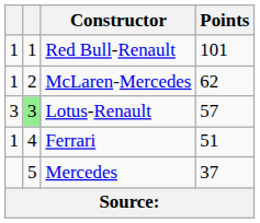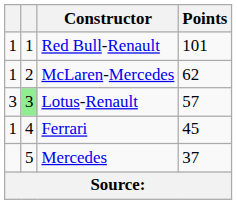 <table class="wikitable" style="font-size: 85%;">
 <tr>
 <th></th>
 <th></th>
 <th>Constructor</th>
 <th>Points</th>
 </tr>
 <tr>
 <td align="left"> 1</td>
 <td align="center">1</td>
 <td> <a href='#'>Red Bull</a>-<a href='#'>Renault</a></td>
 <td align="left">101</td>
 </tr>
 <tr>
 <td align="left"> 1</td>
 <td align="center">2</td>
 <td> <a href='#'>McLaren</a>-<a href='#'>Mercedes</a></td>
 <td align="left">62</td>
 </tr>
 <tr>
 <td align="left"> 3</td>
 <td align="center" style="background: lightgreen;">3</td>
 <td> <a href='#'>Lotus</a>-<a href='#'>Renault</a></td>
 <td align="left">57</td>
 </tr>
 <tr>
 <td align="left"> 1</td>
 <td align="center">4</td>
 <td> <a href='#'>Ferrari</a></td>
-<td align="left">51</td>
+<td align="left">45</td>
 </tr>
 <tr>
 <td align="left"></td>
 <td align="center">5</td>
 <td> <a href='#'>Mercedes</a></td>
 <td align="left">37</td>
 </tr>
 <tr>
 <th colspan=4>Source:</th>
 </tr>
 </table>
